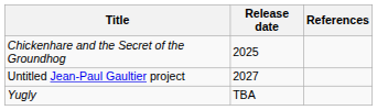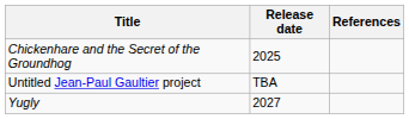 <table class="wikitable sortable" style="width:40%;">
 <tr>
 <th>Title</th>
 <th>Release date</th>
 <th>References</th>
 </tr>
 <tr>
 <td><em>Chickenhare and the Secret of the Groundhog</em></td>
 <td>2025</td>
 <td></td>
 </tr>
 <tr>
 <td>Untitled <a href='#'>Jean-Paul Gaultier</a> project</td>
-<td>2027</td>
+<td>TBA</td>
 <td></td>
 </tr>
 <tr>
 <td><em>Yugly</em></td>
-<td>TBA</td>
+<td>2027</td>
 <td></td>
 </tr>
 </table>
